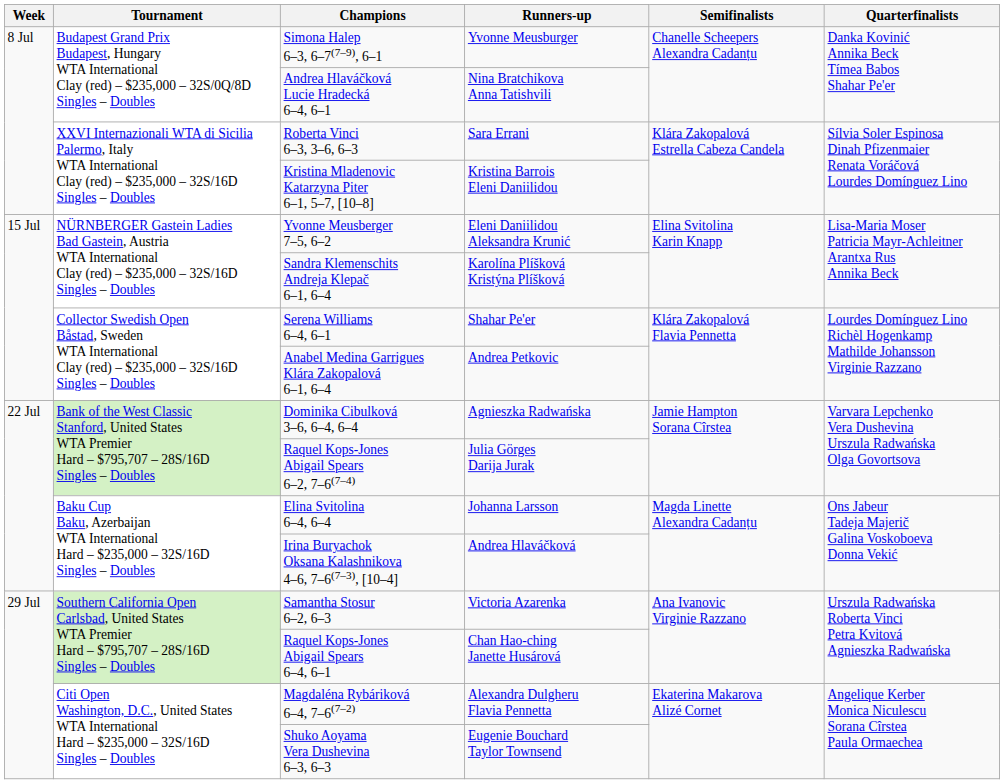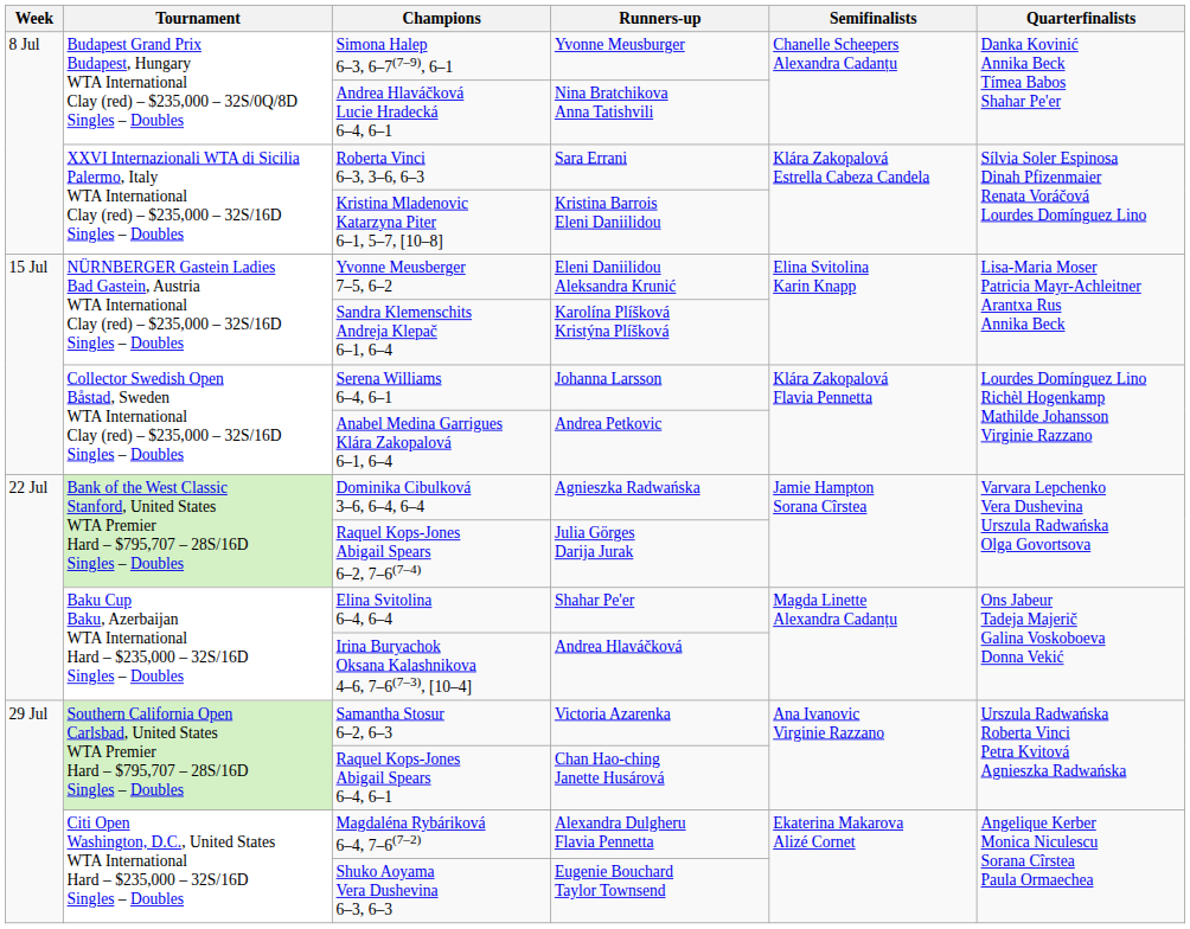 <table class=wikitable style=font-size:95%>
 <tr>
 <th style="width:48px;">Week</th>
 <th style="width:248px;">Tournament</th>
 <th style="width:200px;">Champions</th>
 <th style="width:200px;">Runners-up</th>
 <th style="width:190px;">Semifinalists</th>
 <th style="width:190px;">Quarterfinalists</th>
 </tr>
 <tr valign=top>
 <td rowspan=4>8 Jul</td>
 <td style="background:#fff;" rowspan="2"><a href='#'>Budapest Grand Prix</a><br><a href='#'>Budapest</a>, Hungary<br>WTA International<br>Clay (red) – $235,000 – 32S/0Q/8D<br><a href='#'>Singles</a> – <a href='#'>Doubles</a></td>
 <td> <a href='#'>Simona Halep</a> <br>6–3, 6–7<sup>(7–9)</sup>, 6–1</td>
 <td> <a href='#'>Yvonne Meusburger</a></td>
 <td rowspan=2> <a href='#'>Chanelle Scheepers</a>  <br>   <a href='#'>Alexandra Cadanțu</a></td>
 <td rowspan=2> <a href='#'>Danka Kovinić</a> <br> <a href='#'>Annika Beck</a><br> <a href='#'>Tímea Babos</a> <br>  <a href='#'>Shahar Pe'er</a></td>
 </tr>
 <tr valign=top>
 <td> <a href='#'>Andrea Hlaváčková</a> <br>  <a href='#'>Lucie Hradecká</a><br> 6–4, 6–1</td>
 <td> <a href='#'>Nina Bratchikova</a> <br>  <a href='#'>Anna Tatishvili</a></td>
 </tr>
 <tr valign=top>
 <td style="background:#fff;" rowspan="2"><a href='#'>XXVI Internazionali WTA di Sicilia</a><br><a href='#'>Palermo</a>, Italy<br>WTA International<br>Clay (red) – $235,000 – 32S/16D<br><a href='#'>Singles</a> – <a href='#'>Doubles</a></td>
 <td> <a href='#'>Roberta Vinci</a> <br>6–3, 3–6, 6–3</td>
 <td> <a href='#'>Sara Errani</a></td>
 <td rowspan=2> <a href='#'>Klára Zakopalová</a> <br>  <a href='#'>Estrella Cabeza Candela</a></td>
 <td rowspan=2> <a href='#'>Sílvia Soler Espinosa</a> <br> <a href='#'>Dinah Pfizenmaier</a> <br> <a href='#'>Renata Voráčová</a> <br>  <a href='#'>Lourdes Domínguez Lino</a></td>
 </tr>
 <tr valign=top>
 <td> <a href='#'>Kristina Mladenovic</a> <br>  <a href='#'>Katarzyna Piter</a> <br>6–1, 5–7, [10–8]</td>
 <td> <a href='#'>Kristina Barrois</a> <br>  <a href='#'>Eleni Daniilidou</a></td>
 </tr>
 <tr valign=top>
 <td rowspan=4>15 Jul</td>
 <td style="background:#fff;" rowspan="2"><a href='#'>NÜRNBERGER Gastein Ladies</a><br><a href='#'>Bad Gastein</a>, Austria<br>WTA International<br>Clay (red) – $235,000 – 32S/16D<br><a href='#'>Singles</a> – <a href='#'>Doubles</a></td>
 <td> <a href='#'>Yvonne Meusberger</a><br>7–5, 6–2</td>
 <td> <a href='#'>Eleni Daniilidou</a> <br>  <a href='#'>Aleksandra Krunić</a></td>
 <td rowspan=2> <a href='#'>Elina Svitolina</a> <br>  <a href='#'>Karin Knapp</a></td>
 <td rowspan=2> <a href='#'>Lisa-Maria Moser</a> <br> <a href='#'>Patricia Mayr-Achleitner</a><br> <a href='#'>Arantxa Rus</a> <br>  <a href='#'>Annika Beck</a></td>
 </tr>
 <tr valign=top>
 <td> <a href='#'>Sandra Klemenschits</a> <br>  <a href='#'>Andreja Klepač</a> <br>6–1, 6–4</td>
 <td> <a href='#'>Karolína Plíšková</a> <br>  <a href='#'>Kristýna Plíšková</a></td>
 </tr>
 <tr valign=top>
 <td style="background:#fff;" rowspan="2"><a href='#'>Collector Swedish Open</a><br><a href='#'>Båstad</a>, Sweden<br>WTA International<br>Clay (red) – $235,000 – 32S/16D<br><a href='#'>Singles</a> – <a href='#'>Doubles</a></td>
 <td> <a href='#'>Serena Williams</a><br>6–4, 6–1</td>
-<td> <a href='#'>Shahar Pe'er</a></td>
+<td> <a href='#'>Johanna Larsson</a></td>
 <td rowspan=2> <a href='#'>Klára Zakopalová</a> <br>  <a href='#'>Flavia Pennetta</a></td>
 <td rowspan=2> <a href='#'>Lourdes Domínguez Lino</a> <br> <a href='#'>Richèl Hogenkamp</a> <br> <a href='#'>Mathilde Johansson</a> <br>  <a href='#'>Virginie Razzano</a></td>
 </tr>
 <tr valign=top>
 <td> <a href='#'>Anabel Medina Garrigues</a> <br>  <a href='#'>Klára Zakopalová</a><br> 6–1, 6–4</td>
 <td> <a href='#'>Andrea Petkovic</a></td>
 </tr>
 <tr valign=top>
 <td rowspan=4>22 Jul</td>
 <td style="background:#D4F1C5;" rowspan="2"><a href='#'>Bank of the West Classic</a><br><a href='#'>Stanford</a>, United States<br>WTA Premier<br>Hard – $795,707 – 28S/16D<br><a href='#'>Singles</a> – <a href='#'>Doubles</a></td>
 <td> <a href='#'>Dominika Cibulková</a><br>3–6, 6–4, 6–4</td>
 <td> <a href='#'>Agnieszka Radwańska</a></td>
 <td rowspan=2> <a href='#'>Jamie Hampton</a> <br>  <a href='#'>Sorana Cîrstea</a></td>
 <td rowspan="2"> <a href='#'>Varvara Lepchenko</a> <br>  <a href='#'>Vera Dushevina</a>  <br>  <a href='#'>Urszula Radwańska</a> <br>  <a href='#'>Olga Govortsova</a></td>
 </tr>
 <tr valign=top>
 <td> <a href='#'>Raquel Kops-Jones</a> <br>  <a href='#'>Abigail Spears</a><br> 6–2, 7–6<sup>(7–4)</sup></td>
 <td> <a href='#'>Julia Görges</a> <br>  <a href='#'>Darija Jurak</a></td>
 </tr>
 <tr valign=top>
 <td style="background:#fff;" rowspan="2"><a href='#'>Baku Cup</a><br><a href='#'>Baku</a>, Azerbaijan<br>WTA International<br>Hard – $235,000 – 32S/16D<br><a href='#'>Singles</a> – <a href='#'>Doubles</a></td>
 <td> <a href='#'>Elina Svitolina</a><br>6–4, 6–4</td>
-<td> <a href='#'>Johanna Larsson</a></td>
+<td> <a href='#'>Shahar Pe'er</a></td>
 <td rowspan=2> <a href='#'>Magda Linette</a> <br>  <a href='#'>Alexandra Cadanțu</a></td>
 <td rowspan=2> <a href='#'>Ons Jabeur</a> <br>  <a href='#'>Tadeja Majerič</a> <br>  <a href='#'>Galina Voskoboeva</a> <br>  <a href='#'>Donna Vekić</a></td>
 </tr>
 <tr valign=top>
 <td> <a href='#'>Irina Buryachok</a> <br>  <a href='#'>Oksana Kalashnikova</a><br>4–6, 7–6<sup>(7–3)</sup>, [10–4]</td>
 <td> <a href='#'>Andrea Hlaváčková</a></td>
 </tr>
 <tr valign=top>
 <td rowspan=4>29 Jul</td>
 <td style="background:#D4F1C5;" rowspan="2"><a href='#'>Southern California Open</a><br><a href='#'>Carlsbad</a>, United States<br> WTA Premier<br>Hard – $795,707 – 28S/16D<br><a href='#'>Singles</a> – <a href='#'>Doubles</a></td>
 <td> <a href='#'>Samantha Stosur</a> <br>6–2, 6–3</td>
 <td> <a href='#'>Victoria Azarenka</a></td>
 <td rowspan=2>  <a href='#'>Ana Ivanovic</a> <br>  <a href='#'>Virginie Razzano</a></td>
 <td rowspan=2> <a href='#'>Urszula Radwańska</a> <br> <a href='#'>Roberta Vinci</a> <br>  <a href='#'>Petra Kvitová</a><br>  <a href='#'>Agnieszka Radwańska</a></td>
 </tr>
 <tr valign=top>
 <td> <a href='#'>Raquel Kops-Jones</a> <br>  <a href='#'>Abigail Spears</a><br>6–4, 6–1</td>
 <td> <a href='#'>Chan Hao-ching</a> <br>  <a href='#'>Janette Husárová</a></td>
 </tr>
 <tr valign=top>
 <td style="background:#fff;" rowspan="2"><a href='#'>Citi Open</a><br><a href='#'>Washington, D.C.</a>, United States<br>WTA International<br>Hard – $235,000 – 32S/16D<br><a href='#'>Singles</a> – <a href='#'>Doubles</a></td>
 <td> <a href='#'>Magdaléna Rybáriková</a><br>6–4, 7–6<sup>(7–2)</sup></td>
 <td> <a href='#'>Alexandra Dulgheru</a> <br>  <a href='#'>Flavia Pennetta</a></td>
 <td rowspan=2> <a href='#'>Ekaterina Makarova</a>  <br>  <a href='#'>Alizé Cornet</a></td>
 <td rowspan="2"> <a href='#'>Angelique Kerber</a> <br>   <a href='#'>Monica Niculescu</a><br> <a href='#'>Sorana Cîrstea</a> <br> <a href='#'>Paula Ormaechea</a></td>
 </tr>
 <tr valign=top>
 <td> <a href='#'>Shuko Aoyama</a> <br>  <a href='#'>Vera Dushevina</a><br> 6–3, 6–3</td>
 <td> <a href='#'>Eugenie Bouchard</a> <br>  <a href='#'>Taylor Townsend</a></td>
 </tr>
 </table>
